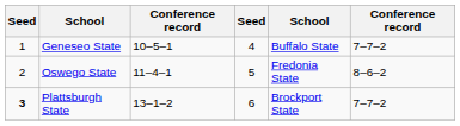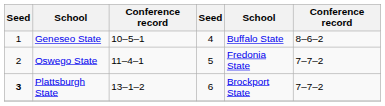 <table class="wikitable">
 <tr>
 <th>Seed</th>
 <th>School</th>
 <th>Conference record</th>
 <th>Seed</th>
 <th>School</th>
 <th>Conference record</th>
 </tr>
 <tr>
 <td align=center>1</td>
 <td><a href='#'>Geneseo State</a></td>
 <td>10–5–1</td>
 <td align=center>4</td>
 <td><a href='#'>Buffalo State</a></td>
-<td>7–7–2</td>
+<td>8–6–2</td>
 </tr>
 <tr>
 <td align=center>2</td>
 <td><a href='#'>Oswego State</a></td>
 <td>11–4–1</td>
 <td align=center>5</td>
 <td><a href='#'>Fredonia State</a></td>
-<td>8–6–2</td>
+<td>7–7–2</td>
 </tr>
 <tr>
 <td align=center><strong>3</strong></td>
 <td><a href='#'>Plattsburgh State</a></td>
 <td>13–1–2</td>
 <td align=center>6</td>
 <td><a href='#'>Brockport State</a></td>
 <td>7–7–2</td>
 </tr>
 <tr>
 </tr>
 </table>
